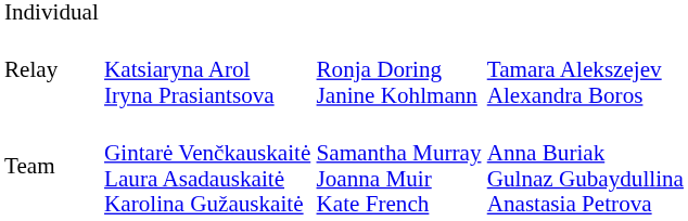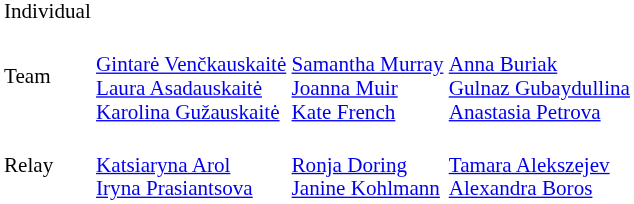 <table>
 <tr>
 <td>Individual</td>
 <td></td>
 <td></td>
 <td></td>
 </tr>
 <tr>
+<td>Team</td>
+<td><br><a href='#'>Gintarė Venčkauskaitė</a><br><a href='#'>Laura Asadauskaitė</a><br><a href='#'>Karolina Gužauskaitė</a></td>
+<td><br><a href='#'>Samantha Murray</a><br><a href='#'>Joanna Muir</a><br><a href='#'>Kate French</a></td>
+<td><br><a href='#'>Anna Buriak</a><br><a href='#'>Gulnaz Gubaydullina</a><br><a href='#'>Anastasia Petrova</a></td>
+</tr>
+<tr>
 <td>Relay</td>
 <td><br><a href='#'>Katsiaryna Arol</a><br><a href='#'>Iryna Prasiantsova</a></td>
 <td><br><a href='#'>Ronja Doring</a><br><a href='#'>Janine Kohlmann</a></td>
 <td><br><a href='#'>Tamara Alekszejev</a><br><a href='#'>Alexandra Boros</a></td>
 </tr>
-<tr>
-<td>Team</td>
-<td><br><a href='#'>Gintarė Venčkauskaitė</a><br><a href='#'>Laura Asadauskaitė</a><br><a href='#'>Karolina Gužauskaitė</a></td>
-<td><br><a href='#'>Samantha Murray</a><br><a href='#'>Joanna Muir</a><br><a href='#'>Kate French</a></td>
-<td><br><a href='#'>Anna Buriak</a><br><a href='#'>Gulnaz Gubaydullina</a><br><a href='#'>Anastasia Petrova</a></td>
-</tr>
 </table>
